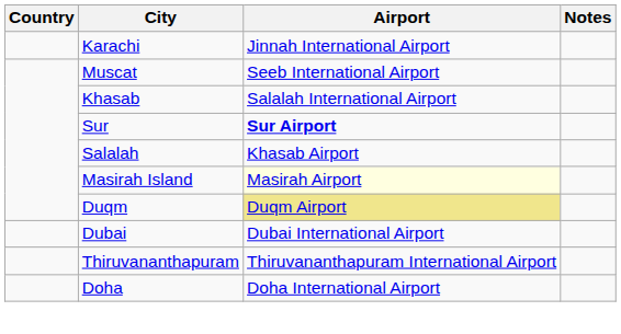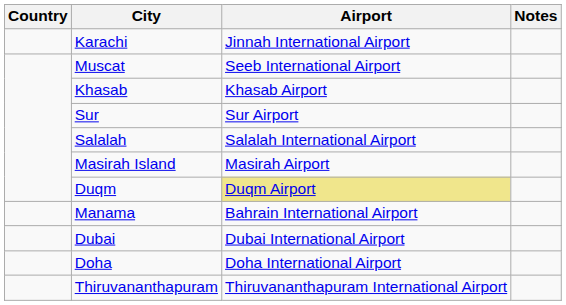 <table class="wikitable">
 <tr>
 <th>Country</th>
 <th>City</th>
 <th>Airport</th>
 <th>Notes</th>
 </tr>
 <tr>
 <td></td>
 <td><a href='#'>Karachi</a></td>
 <td><a href='#'>Jinnah International Airport</a></td>
 <td></td>
 </tr>
 <tr>
 <td rowspan="6"></td>
 <td><a href='#'>Muscat</a></td>
 <td><a href='#'>Seeb International Airport</a></td>
 <td></td>
 </tr>
 <tr>
 <td><a href='#'>Khasab</a></td>
+<td><a href='#'>Khasab Airport</a></td>
+<td></td>
+</tr>
+<tr>
+<td><a href='#'>Sur</a></td>
+<td><a href='#'>Sur Airport</a></td>
+<td></td>
+</tr>
+<tr>
+<td><a href='#'>Salalah</a></td>
 <td><a href='#'>Salalah International Airport</a></td>
 <td></td>
 </tr>
 <tr>
-<td><a href='#'>Sur</a></td>
-<td><strong><a href='#'>Sur Airport</a></strong></td>
-<td></td>
-</tr>
-<tr>
-<td><a href='#'>Salalah</a></td>
-<td><a href='#'>Khasab Airport</a></td>
-<td></td>
-</tr>
-<tr>
 <td><a href='#'>Masirah Island</a></td>
-<td style="background: lightyellow;"><a href='#'>Masirah Airport</a></td>
+<td><a href='#'>Masirah Airport</a></td>
 <td></td>
 </tr>
 <tr>
 <td><a href='#'>Duqm</a></td>
 <td style="background: khaki;"><a href='#'>Duqm Airport</a></td>
+<td></td>
+</tr>
+<tr>
+<td></td>
+<td><a href='#'>Manama</a></td>
+<td><a href='#'>Bahrain International Airport</a></td>
 <td></td>
 </tr>
 <tr>
 <td></td>
 <td><a href='#'>Dubai</a></td>
 <td><a href='#'>Dubai International Airport</a></td>
 <td></td>
 </tr>
 <tr>
 <td></td>
+<td><a href='#'>Doha</a></td>
+<td><a href='#'>Doha International Airport</a></td>
+<td></td>
+</tr>
+<tr>
+<td></td>
 <td><a href='#'>Thiruvananthapuram</a></td>
 <td><a href='#'>Thiruvananthapuram International Airport</a></td>
 <td></td>
 </tr>
-<tr>
-<td></td>
-<td><a href='#'>Doha</a></td>
-<td><a href='#'>Doha International Airport</a></td>
-<td></td>
-</tr>
 </table>
